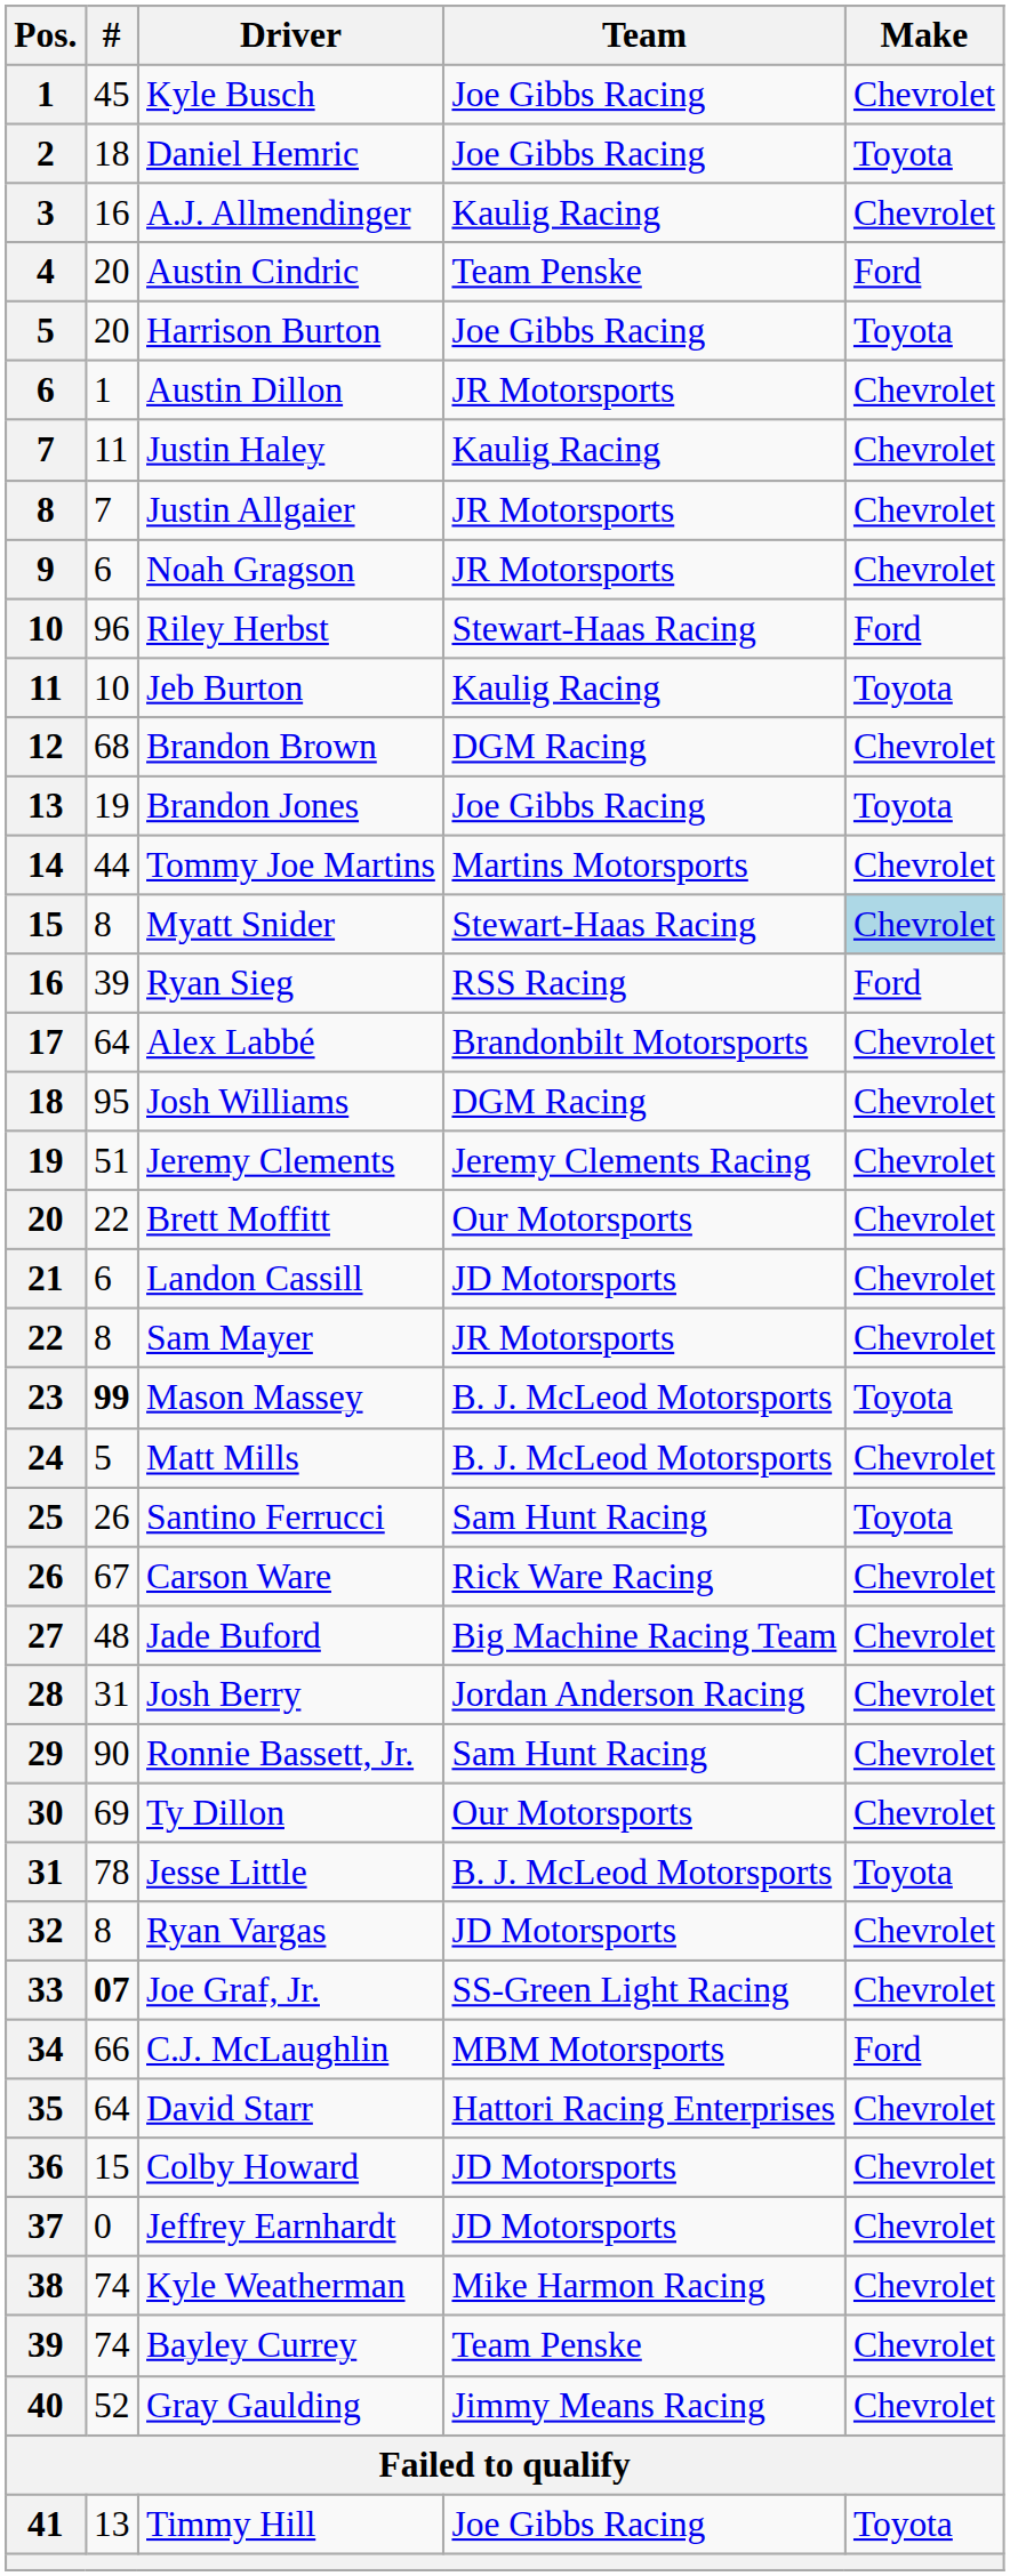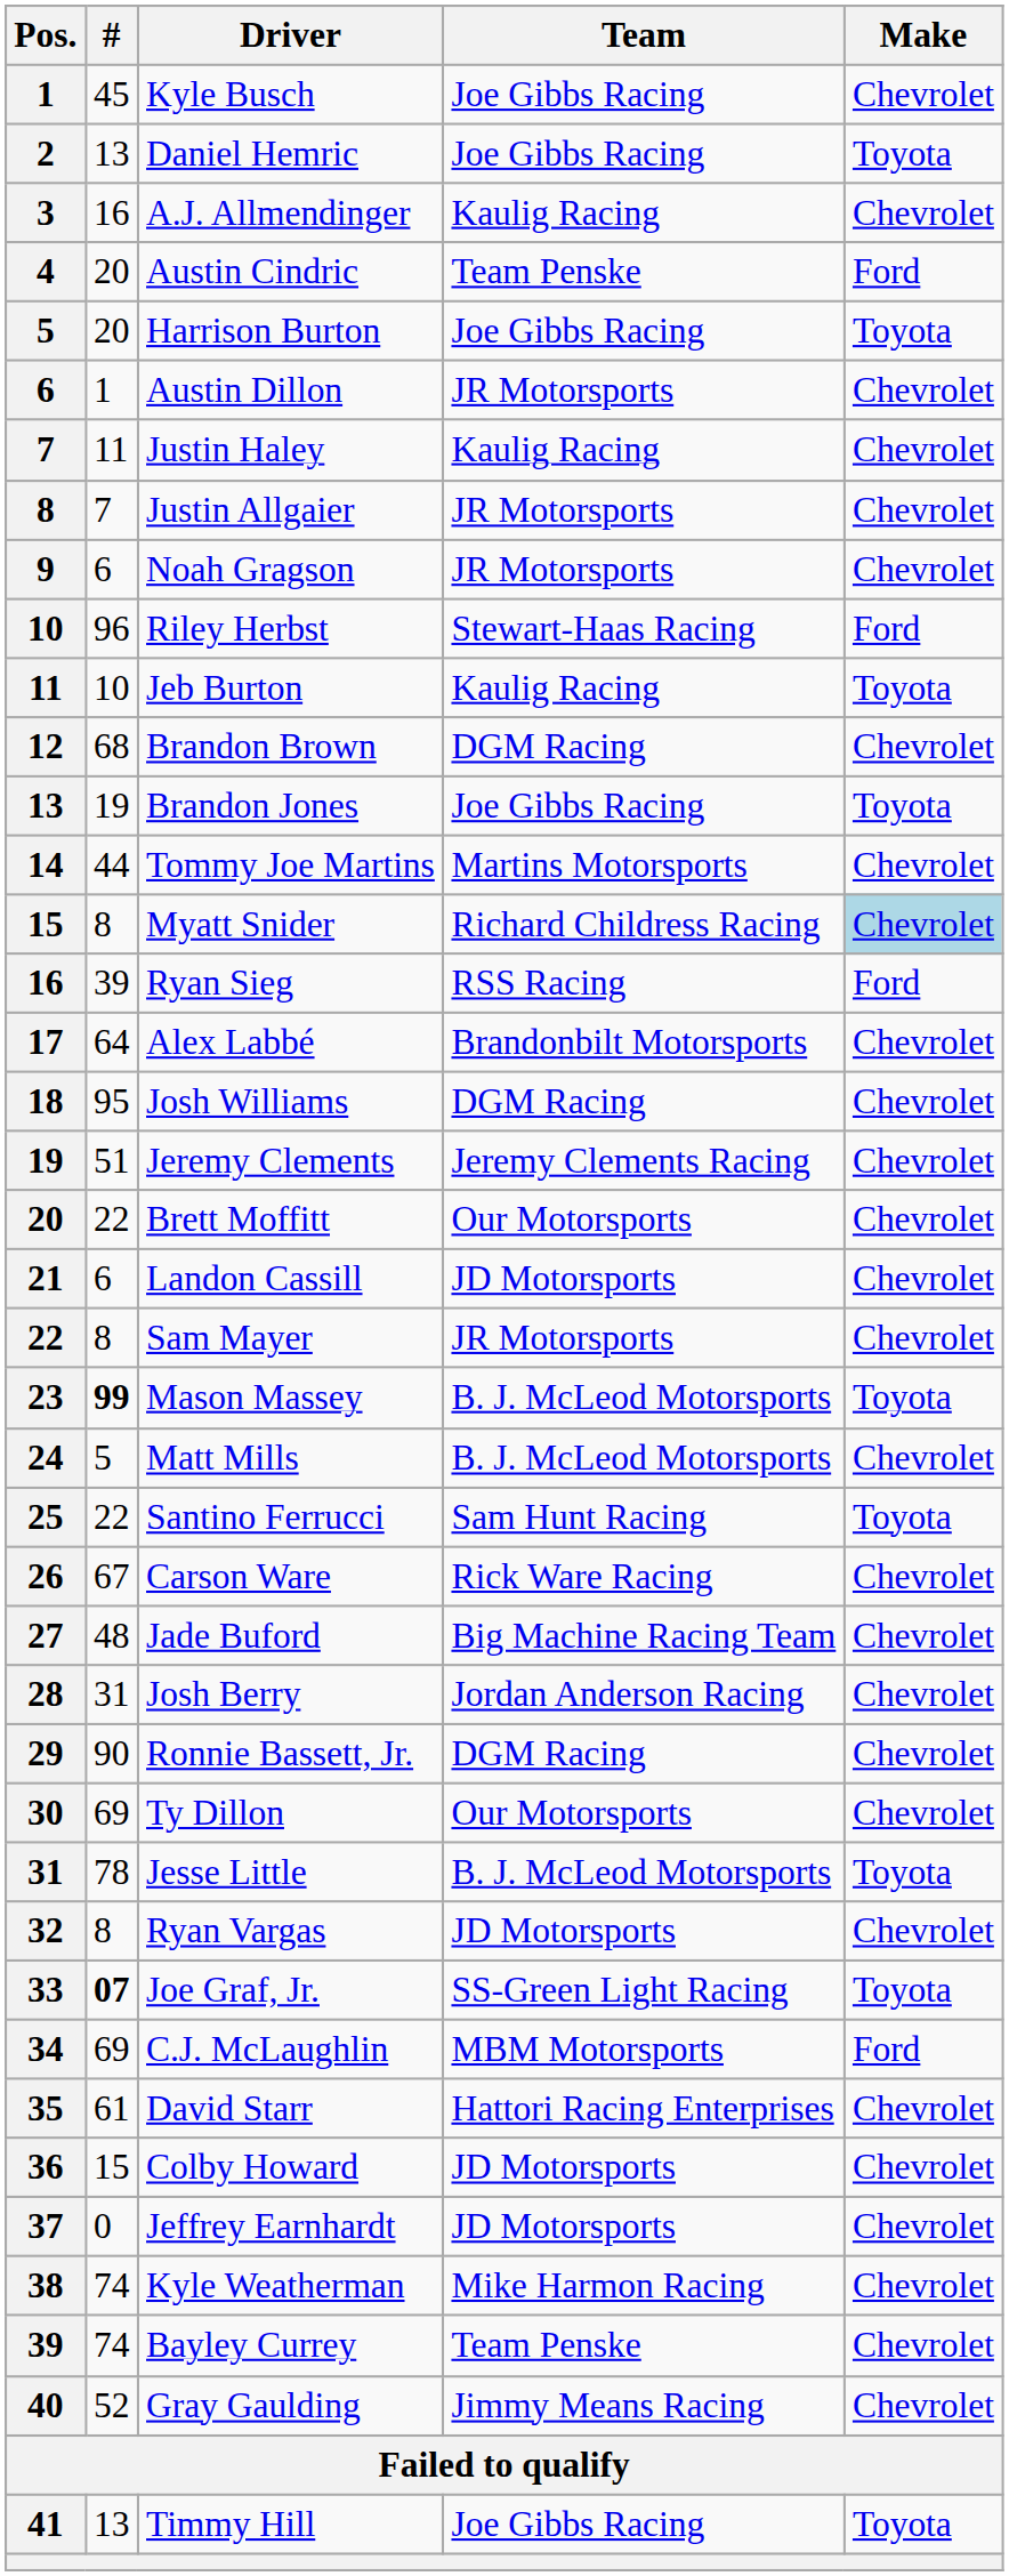 <table class="wikitable" style="font-size:95%">
 <tr>
 <th>Pos.</th>
 <th>#</th>
 <th>Driver</th>
 <th>Team</th>
 <th>Make</th>
 </tr>
 <tr>
 <th>1</th>
 <td>45</td>
 <td><a href='#'>Kyle Busch</a></td>
 <td><a href='#'>Joe Gibbs Racing</a></td>
 <td><a href='#'>Chevrolet</a></td>
 </tr>
 <tr>
 <th>2</th>
-<td>18</td>
+<td>13</td>
 <td><a href='#'>Daniel Hemric</a></td>
 <td><a href='#'>Joe Gibbs Racing</a></td>
 <td><a href='#'>Toyota</a></td>
 </tr>
 <tr>
 <th>3</th>
 <td>16</td>
 <td><a href='#'>A.J. Allmendinger</a></td>
 <td><a href='#'>Kaulig Racing</a></td>
 <td><a href='#'>Chevrolet</a></td>
 </tr>
 <tr>
 <th>4</th>
 <td>20</td>
 <td><a href='#'>Austin Cindric</a></td>
 <td><a href='#'>Team Penske</a></td>
 <td><a href='#'>Ford</a></td>
 </tr>
 <tr>
 <th>5</th>
 <td>20</td>
 <td><a href='#'>Harrison Burton</a></td>
 <td><a href='#'>Joe Gibbs Racing</a></td>
 <td><a href='#'>Toyota</a></td>
 </tr>
 <tr>
 <th>6</th>
 <td>1</td>
 <td><a href='#'>Austin Dillon</a></td>
 <td><a href='#'>JR Motorsports</a></td>
 <td><a href='#'>Chevrolet</a></td>
 </tr>
 <tr>
 <th>7</th>
 <td>11</td>
 <td><a href='#'>Justin Haley</a></td>
 <td><a href='#'>Kaulig Racing</a></td>
 <td><a href='#'>Chevrolet</a></td>
 </tr>
 <tr>
 <th>8</th>
 <td>7</td>
 <td><a href='#'>Justin Allgaier</a></td>
 <td><a href='#'>JR Motorsports</a></td>
 <td><a href='#'>Chevrolet</a></td>
 </tr>
 <tr>
 <th>9</th>
 <td>6</td>
 <td><a href='#'>Noah Gragson</a></td>
 <td><a href='#'>JR Motorsports</a></td>
 <td><a href='#'>Chevrolet</a></td>
 </tr>
 <tr>
 <th>10</th>
 <td>96</td>
 <td><a href='#'>Riley Herbst</a></td>
 <td><a href='#'>Stewart-Haas Racing</a></td>
 <td><a href='#'>Ford</a></td>
 </tr>
 <tr>
 <th>11</th>
 <td>10</td>
 <td><a href='#'>Jeb Burton</a></td>
 <td><a href='#'>Kaulig Racing</a></td>
 <td><a href='#'>Toyota</a></td>
 </tr>
 <tr>
 <th>12</th>
 <td>68</td>
 <td><a href='#'>Brandon Brown</a></td>
 <td><a href='#'>DGM Racing</a></td>
 <td><a href='#'>Chevrolet</a></td>
 </tr>
 <tr>
 <th>13</th>
 <td>19</td>
 <td><a href='#'>Brandon Jones</a></td>
 <td><a href='#'>Joe Gibbs Racing</a></td>
 <td><a href='#'>Toyota</a></td>
 </tr>
 <tr>
 <th>14</th>
 <td>44</td>
 <td><a href='#'>Tommy Joe Martins</a></td>
 <td><a href='#'>Martins Motorsports</a></td>
 <td><a href='#'>Chevrolet</a></td>
 </tr>
 <tr>
 <th>15</th>
 <td>8</td>
 <td><a href='#'>Myatt Snider</a></td>
-<td><a href='#'>Stewart-Haas Racing</a></td>
+<td><a href='#'>Richard Childress Racing</a></td>
 <td style="background: lightblue;"><a href='#'>Chevrolet</a></td>
 </tr>
 <tr>
 <th>16</th>
 <td>39</td>
 <td><a href='#'>Ryan Sieg</a></td>
 <td><a href='#'>RSS Racing</a></td>
 <td><a href='#'>Ford</a></td>
 </tr>
 <tr>
 <th>17</th>
 <td>64</td>
 <td><a href='#'>Alex Labbé</a></td>
 <td><a href='#'>Brandonbilt Motorsports</a></td>
 <td><a href='#'>Chevrolet</a></td>
 </tr>
 <tr>
 <th>18</th>
 <td>95</td>
 <td><a href='#'>Josh Williams</a></td>
 <td><a href='#'>DGM Racing</a></td>
 <td><a href='#'>Chevrolet</a></td>
 </tr>
 <tr>
 <th>19</th>
 <td>51</td>
 <td><a href='#'>Jeremy Clements</a></td>
 <td><a href='#'>Jeremy Clements Racing</a></td>
 <td><a href='#'>Chevrolet</a></td>
 </tr>
 <tr>
 <th>20</th>
 <td>22</td>
 <td><a href='#'>Brett Moffitt</a></td>
 <td><a href='#'>Our Motorsports</a></td>
 <td><a href='#'>Chevrolet</a></td>
 </tr>
 <tr>
 <th>21</th>
 <td>6</td>
 <td><a href='#'>Landon Cassill</a></td>
 <td><a href='#'>JD Motorsports</a></td>
 <td><a href='#'>Chevrolet</a></td>
 </tr>
 <tr>
 <th>22</th>
 <td>8</td>
 <td><a href='#'>Sam Mayer</a></td>
 <td><a href='#'>JR Motorsports</a></td>
 <td><a href='#'>Chevrolet</a></td>
 </tr>
 <tr>
 <th>23</th>
 <td><strong>99</strong></td>
 <td><a href='#'>Mason Massey</a></td>
 <td><a href='#'>B. J. McLeod Motorsports</a></td>
 <td><a href='#'>Toyota</a></td>
 </tr>
 <tr>
 <th>24</th>
 <td>5</td>
 <td><a href='#'>Matt Mills</a></td>
 <td><a href='#'>B. J. McLeod Motorsports</a></td>
 <td><a href='#'>Chevrolet</a></td>
 </tr>
 <tr>
 <th>25</th>
-<td>26</td>
+<td>22</td>
 <td><a href='#'>Santino Ferrucci</a></td>
 <td><a href='#'>Sam Hunt Racing</a></td>
 <td><a href='#'>Toyota</a></td>
 </tr>
 <tr>
 <th>26</th>
 <td>67</td>
 <td><a href='#'>Carson Ware</a></td>
 <td><a href='#'>Rick Ware Racing</a></td>
 <td><a href='#'>Chevrolet</a></td>
 </tr>
 <tr>
 <th>27</th>
 <td>48</td>
 <td><a href='#'>Jade Buford</a></td>
 <td><a href='#'>Big Machine Racing Team</a></td>
 <td><a href='#'>Chevrolet</a></td>
 </tr>
 <tr>
 <th>28</th>
 <td>31</td>
 <td><a href='#'>Josh Berry</a></td>
 <td><a href='#'>Jordan Anderson Racing</a></td>
 <td><a href='#'>Chevrolet</a></td>
 </tr>
 <tr>
 <th>29</th>
 <td>90</td>
 <td><a href='#'>Ronnie Bassett, Jr.</a></td>
-<td><a href='#'>Sam Hunt Racing</a></td>
+<td><a href='#'>DGM Racing</a></td>
 <td><a href='#'>Chevrolet</a></td>
 </tr>
 <tr>
 <th>30</th>
 <td>69</td>
 <td><a href='#'>Ty Dillon</a></td>
 <td><a href='#'>Our Motorsports</a></td>
 <td><a href='#'>Chevrolet</a></td>
 </tr>
 <tr>
 <th>31</th>
 <td>78</td>
 <td><a href='#'>Jesse Little</a></td>
 <td><a href='#'>B. J. McLeod Motorsports</a></td>
 <td><a href='#'>Toyota</a></td>
 </tr>
 <tr>
 <th>32</th>
 <td>8</td>
 <td><a href='#'>Ryan Vargas</a></td>
 <td><a href='#'>JD Motorsports</a></td>
 <td><a href='#'>Chevrolet</a></td>
 </tr>
 <tr>
 <th>33</th>
 <td><strong>07</strong></td>
 <td><a href='#'>Joe Graf, Jr.</a></td>
 <td><a href='#'>SS-Green Light Racing</a></td>
-<td><a href='#'>Chevrolet</a></td>
+<td><a href='#'>Toyota</a></td>
 </tr>
 <tr>
 <th>34</th>
-<td>66</td>
+<td>69</td>
 <td><a href='#'>C.J. McLaughlin</a></td>
 <td><a href='#'>MBM Motorsports</a></td>
 <td><a href='#'>Ford</a></td>
 </tr>
 <tr>
 <th>35</th>
-<td>64</td>
+<td>61</td>
 <td><a href='#'>David Starr</a></td>
 <td><a href='#'>Hattori Racing Enterprises</a></td>
 <td><a href='#'>Chevrolet</a></td>
 </tr>
 <tr>
 <th>36</th>
 <td>15</td>
 <td><a href='#'>Colby Howard</a></td>
 <td><a href='#'>JD Motorsports</a></td>
 <td><a href='#'>Chevrolet</a></td>
 </tr>
 <tr>
 <th>37</th>
 <td>0</td>
 <td><a href='#'>Jeffrey Earnhardt</a></td>
 <td><a href='#'>JD Motorsports</a></td>
 <td><a href='#'>Chevrolet</a></td>
 </tr>
 <tr>
 <th>38</th>
 <td>74</td>
 <td><a href='#'>Kyle Weatherman</a></td>
 <td><a href='#'>Mike Harmon Racing</a></td>
 <td><a href='#'>Chevrolet</a></td>
 </tr>
 <tr>
 <th>39</th>
 <td>74</td>
 <td><a href='#'>Bayley Currey</a></td>
 <td><a href='#'>Team Penske</a></td>
 <td><a href='#'>Chevrolet</a></td>
 </tr>
 <tr>
 <th>40</th>
 <td>52</td>
 <td><a href='#'>Gray Gaulding</a></td>
 <td><a href='#'>Jimmy Means Racing</a></td>
 <td><a href='#'>Chevrolet</a></td>
 </tr>
 <tr>
 <th colspan="5">Failed to qualify</th>
 </tr>
 <tr>
 <th>41</th>
 <td>13</td>
 <td><a href='#'>Timmy Hill</a></td>
 <td><a href='#'>Joe Gibbs Racing</a></td>
 <td><a href='#'>Toyota</a></td>
 </tr>
 <tr>
 <th colspan="5"></th>
 </tr>
 </table>
